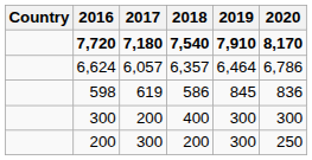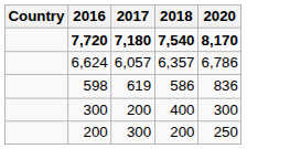 <table class="wikitable sortable mw-datatable static-row-numbers" style=text-align:right;>
 <tr>
 <th>Country</th>
 <th>2016</th>
 <th>2017</th>
 <th>2018</th>
-<th>2019</th>
 <th>2020</th>
 </tr>
 <tr class="static-row-header " style="font-weight:bold;" class=sorttop>
 <td> </td>
 <td>7,720</td>
 <td>7,180</td>
 <td>7,540</td>
-<td>7,910</td>
 <td>8,170</td>
 </tr>
 <tr>
 <td></td>
 <td>6,624</td>
 <td>6,057</td>
 <td>6,357</td>
-<td>6,464</td>
 <td>6,786</td>
 </tr>
 <tr>
 <td></td>
 <td>598</td>
 <td>619</td>
 <td>586</td>
-<td>845</td>
 <td>836</td>
 </tr>
 <tr>
 <td></td>
 <td>300</td>
 <td>200</td>
 <td>400</td>
 <td>300</td>
-<td>300</td>
 </tr>
 <tr>
 <td></td>
 <td>200</td>
 <td>300</td>
 <td>200</td>
-<td>300</td>
 <td>250</td>
 </tr>
 </table>
